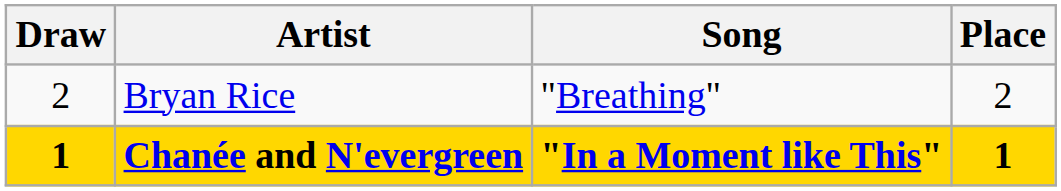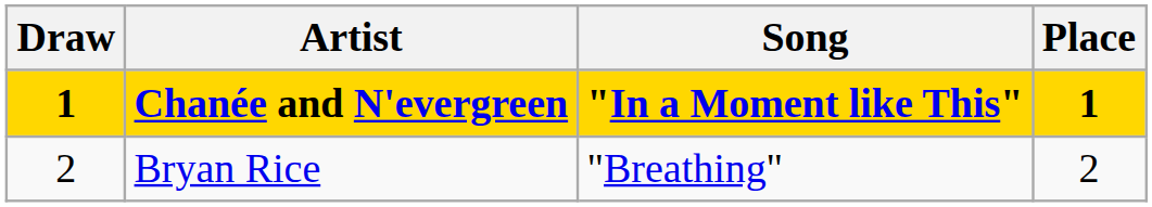 <table class="sortable wikitable" style="margin: 1em auto 1em auto; text-align:center">
 <tr>
 <th>Draw</th>
 <th>Artist</th>
 <th>Song</th>
 <th>Place</th>
 </tr>
+<tr style="font-weight:bold; background:gold;">
+<td>1</td>
+<td style="text-align:left;"><a href='#'>Chanée</a> and <a href='#'>N'evergreen</a></td>
+<td style="text-align:left;">"<a href='#'>In a Moment like This</a>"</td>
+<td>1</td>
+</tr>
 <tr>
 <td>2</td>
 <td style="text-align:left;"><a href='#'>Bryan Rice</a></td>
 <td style="text-align:left;">"<a href='#'>Breathing</a>"</td>
 <td>2</td>
 </tr>
-<tr style="font-weight:bold; background:gold;">
-<td>1</td>
-<td style="text-align:left;"><a href='#'>Chanée</a> and <a href='#'>N'evergreen</a></td>
-<td style="text-align:left;">"<a href='#'>In a Moment like This</a>"</td>
-<td>1</td>
-</tr>
 </table>
